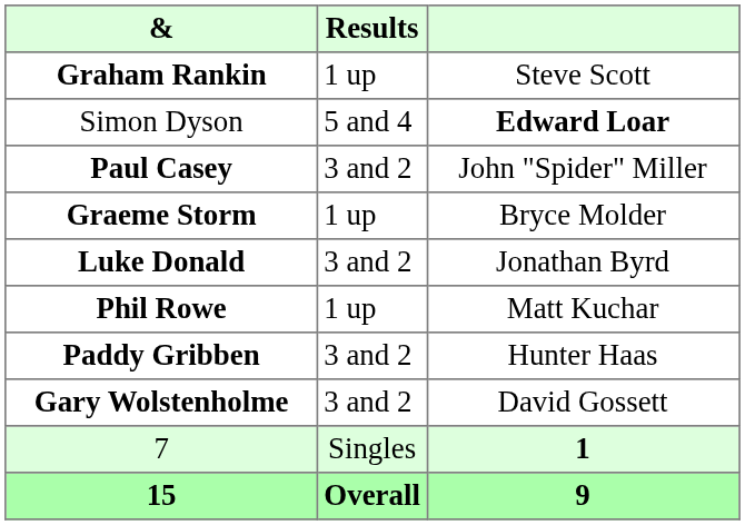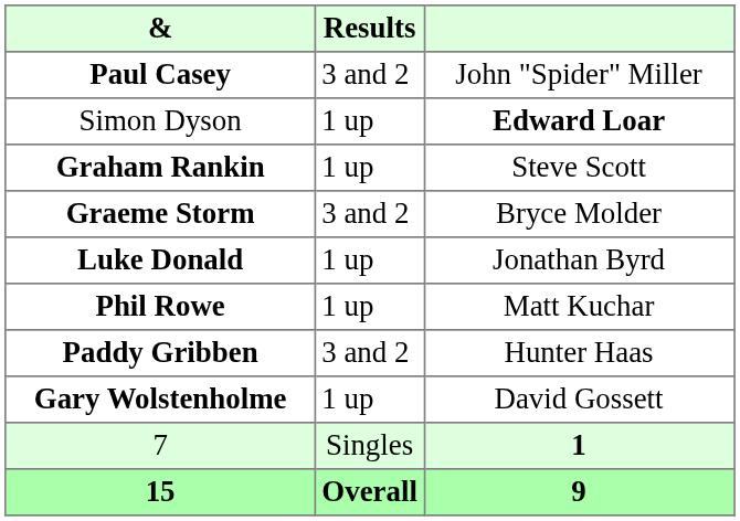 <table border="1" cellpadding="3" style="border-collapse: collapse; text-align:center;">
 <tr style="background:#dfd;">
 <th width=160> & </th>
 <th>Results</th>
 <th width=160></th>
 </tr>
 <tr>
+<td><strong>Paul Casey</strong></td>
+<td align=left> 3 and 2</td>
+<td>John "Spider" Miller</td>
+</tr>
+<tr>
+<td>Simon Dyson</td>
+<td align=left> 1 up</td>
+<td><strong>Edward Loar</strong></td>
+</tr>
+<tr>
 <td><strong>Graham Rankin</strong></td>
 <td align=left> 1 up</td>
 <td>Steve Scott</td>
 </tr>
 <tr>
-<td>Simon Dyson</td>
-<td align=left> 5 and 4</td>
-<td><strong>Edward Loar</strong></td>
-</tr>
-<tr>
-<td><strong>Paul Casey</strong></td>
+<td><strong>Graeme Storm</strong></td>
 <td align=left> 3 and 2</td>
-<td>John "Spider" Miller</td>
-</tr>
-<tr>
-<td><strong>Graeme Storm</strong></td>
-<td align=left> 1 up</td>
 <td>Bryce Molder</td>
 </tr>
 <tr>
 <td><strong>Luke Donald</strong></td>
-<td align=left> 3 and 2</td>
+<td align=left> 1 up</td>
 <td>Jonathan Byrd</td>
 </tr>
 <tr>
 <td><strong>Phil Rowe</strong></td>
 <td align=left> 1 up</td>
 <td>Matt Kuchar</td>
 </tr>
 <tr>
 <td><strong>Paddy Gribben</strong></td>
 <td align=left> 3 and 2</td>
 <td>Hunter Haas</td>
 </tr>
 <tr>
 <td><strong>Gary Wolstenholme</strong></td>
-<td align=left> 3 and 2</td>
+<td align=left> 1 up</td>
 <td>David Gossett</td>
 </tr>
 <tr style="background:#dfd;">
 <td>7</td>
 <td>Singles</td>
 <td><strong>1</strong></td>
 </tr>
 <tr style="background:#afa;">
 <th>15</th>
 <th>Overall</th>
 <th>9</th>
 </tr>
 </table>
